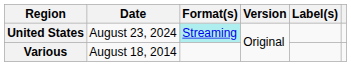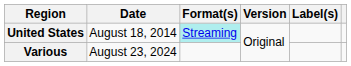 <table class="wikitable plainrowheaders">
 <tr>
 <th scope="col">Region</th>
 <th scope="col">Date</th>
 <th scope="col">Format(s)</th>
 <th scope="col">Version</th>
 <th scope="col">Label(s)</th>
 <th scope="col"></th>
 </tr>
 <tr>
 <th scope="row">United States</th>
-<td>August 23, 2024</td>
+<td>August 18, 2014</td>
 <td style="background: paleturquoise;"><a href='#'>Streaming</a></td>
 <td rowspan="2">Original</td>
 <td></td>
 <td align="center"></td>
 </tr>
 <tr>
 <th scope="row">Various</th>
-<td>August 18, 2014</td>
+<td>August 23, 2024</td>
 <td></td>
 <td></td>
 <td align="center"></td>
 </tr>
 </table>
